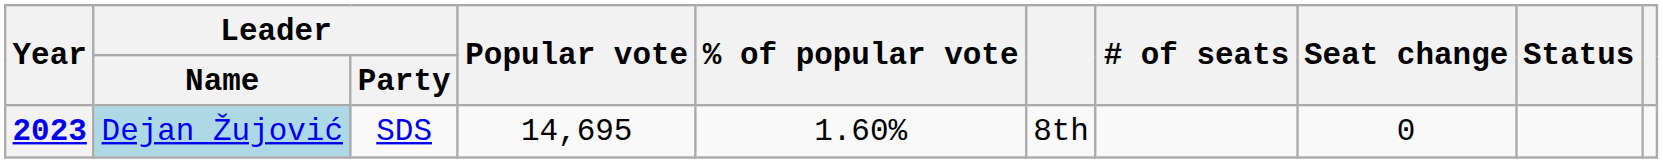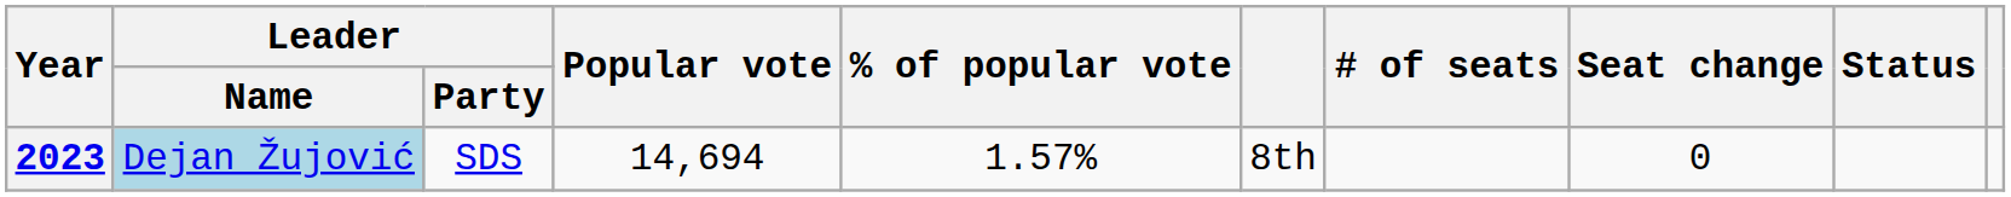 <table class="wikitable" style="text-align:center">
 <tr>
 <th rowspan="2">Year</th>
 <th colspan="2">Leader</th>
 <th rowspan="2">Popular vote</th>
 <th rowspan="2">% of popular vote</th>
 <th rowspan="2"></th>
 <th rowspan="2"># of seats</th>
 <th rowspan="2">Seat change</th>
 <th rowspan="2">Status</th>
 <th rowspan="2"></th>
 </tr>
 <tr>
 <th>Name</th>
 <th>Party</th>
 </tr>
 <tr>
 <th><a href='#'>2023</a></th>
 <td style="background: lightblue;"><a href='#'>Dejan Žujović</a></td>
 <td><a href='#'>SDS</a></td>
-<td>14,695</td>
-<td>1.60%</td>
+<td>14,694</td>
+<td>1.57%</td>
 <td> 8th</td>
 <td></td>
 <td> 0</td>
 <td></td>
 <td></td>
 </tr>
 </table>
